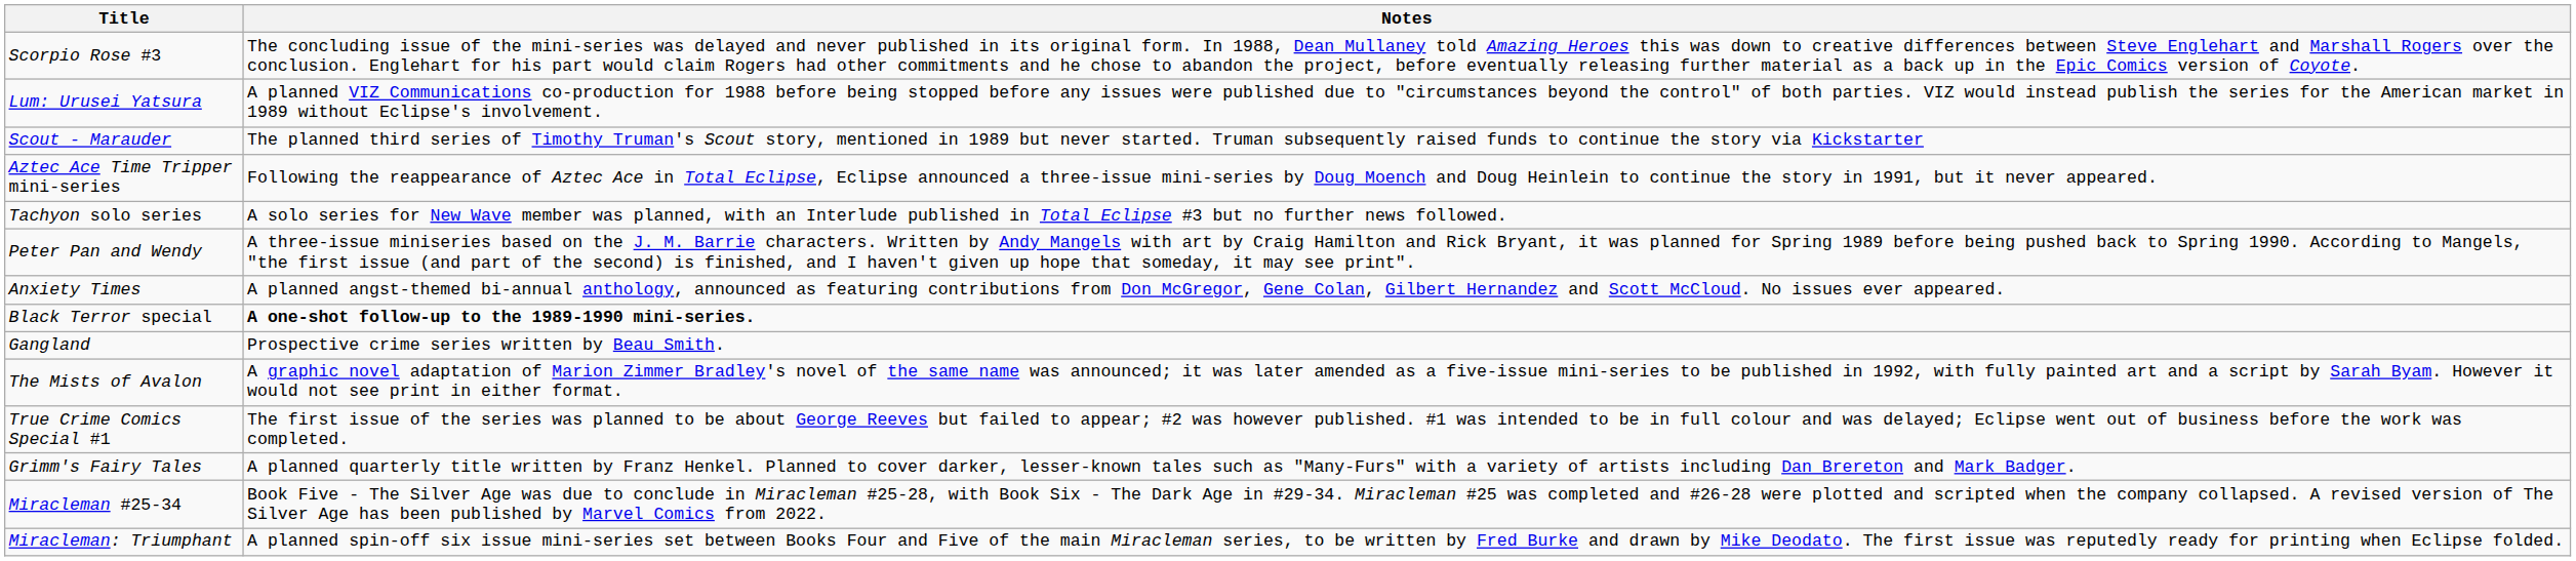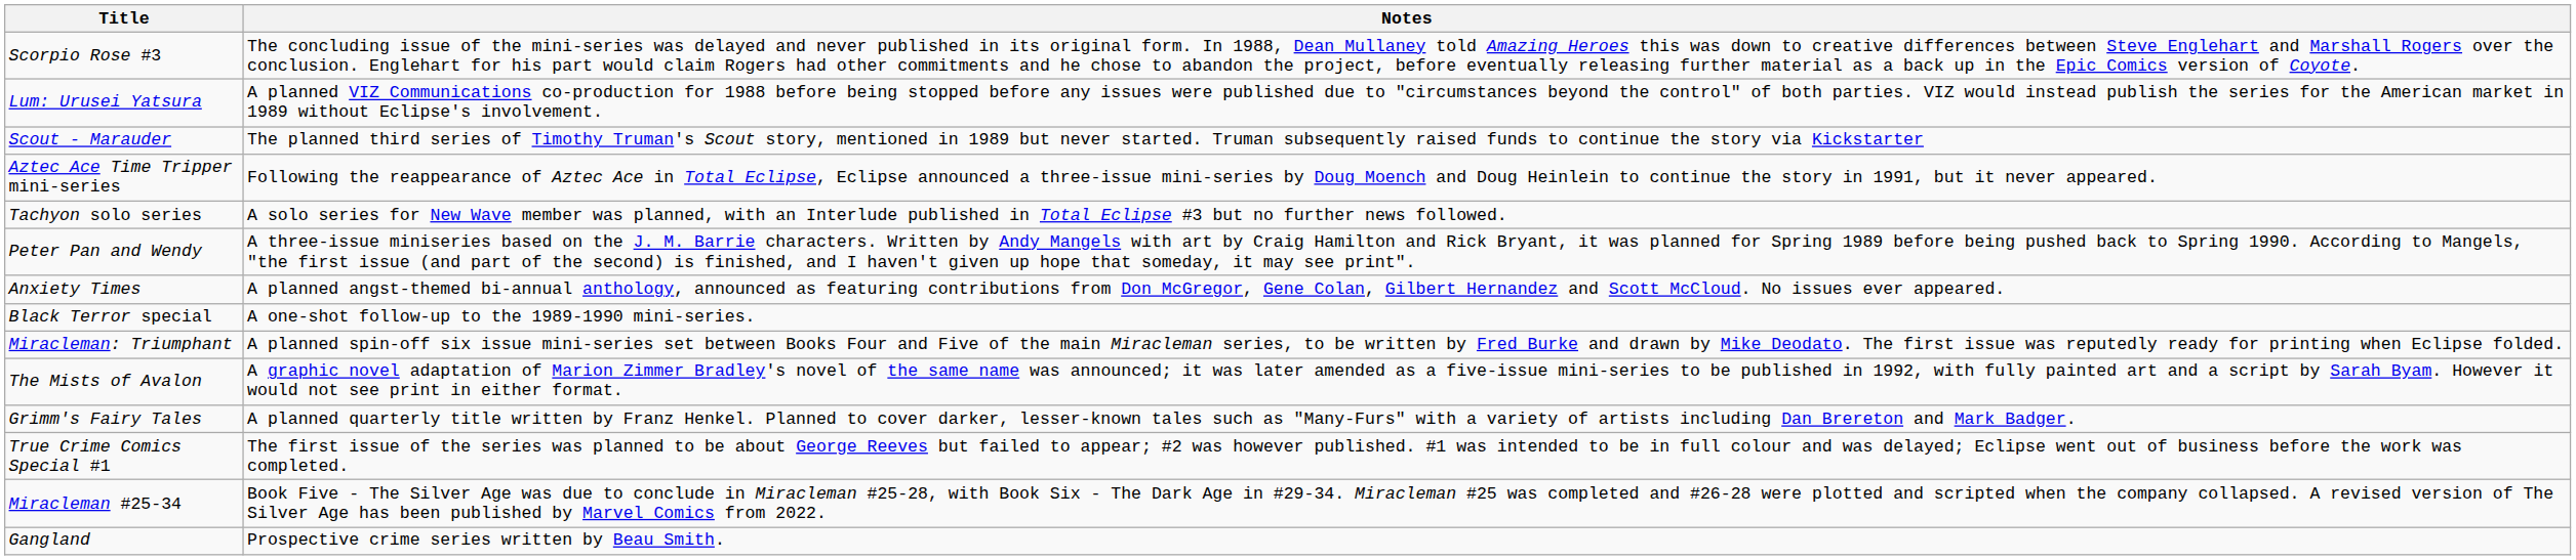 <table class="wikitable sortable">
 <tr>
 <th>Title</th>
 <th>Notes</th>
 </tr>
 <tr>
 <td><em>Scorpio Rose</em> #3</td>
 <td>The concluding issue of the mini-series was delayed and never published in its original form. In 1988, <a href='#'>Dean Mullaney</a> told <em><a href='#'>Amazing Heroes</a></em> this was down to creative differences between <a href='#'>Steve Englehart</a> and <a href='#'>Marshall Rogers</a> over the conclusion. Englehart for his part would claim Rogers had other commitments and he chose to abandon the project, before eventually releasing further material as a back up in the <a href='#'>Epic Comics</a> version of <em><a href='#'>Coyote</a></em>.</td>
 </tr>
 <tr>
 <td><em><a href='#'>Lum: Urusei Yatsura</a></em></td>
 <td>A planned <a href='#'>VIZ Communications</a> co-production for 1988 before being stopped before any issues were published due to "circumstances beyond the control" of both parties. VIZ would instead publish the series for the American market in 1989 without Eclipse's involvement.</td>
 </tr>
 <tr>
 <td><em><a href='#'>Scout - Marauder</a></em></td>
 <td>The planned third series of <a href='#'>Timothy Truman</a>'s <em>Scout</em> story, mentioned in 1989 but never started. Truman subsequently raised funds to continue the story via <a href='#'>Kickstarter</a></td>
 </tr>
 <tr>
 <td><em><a href='#'>Aztec Ace</a></em> <em>Time Tripper</em> mini-series</td>
 <td>Following the reappearance of <em>Aztec Ace</em> in <em><a href='#'>Total Eclipse</a></em>, Eclipse announced a three-issue mini-series by <a href='#'>Doug Moench</a> and Doug Heinlein to continue the story in 1991, but it never appeared.</td>
 </tr>
 <tr>
 <td><em>Tachyon</em> solo series</td>
 <td>A solo series for <a href='#'>New Wave</a> member was planned, with an Interlude published in <em><a href='#'>Total Eclipse</a></em> #3 but no further news followed.</td>
 </tr>
 <tr>
 <td><em>Peter Pan and Wendy</em></td>
 <td>A three-issue miniseries based on the <a href='#'>J. M. Barrie</a> characters. Written by <a href='#'>Andy Mangels</a> with art by Craig Hamilton and Rick Bryant, it was planned for Spring 1989 before being pushed back to Spring 1990. According to Mangels, "the first issue (and part of the second) is finished, and I haven't given up hope that someday, it may see print".</td>
 </tr>
 <tr>
 <td><em>Anxiety Times</em></td>
 <td>A planned angst-themed bi-annual <a href='#'>anthology</a>, announced as featuring contributions from <a href='#'>Don McGregor</a>, <a href='#'>Gene Colan</a>, <a href='#'>Gilbert Hernandez</a> and <a href='#'>Scott McCloud</a>. No issues ever appeared.</td>
 </tr>
 <tr>
 <td><em>Black Terror</em> special</td>
-<td><strong>A one-shot follow-up to the 1989-1990 mini-series.</strong></td>
+<td>A one-shot follow-up to the 1989-1990 mini-series.</td>
 </tr>
 <tr>
-<td><em>Gangland</em></td>
-<td>Prospective crime series written by <a href='#'>Beau Smith</a>.</td>
+<td><em><a href='#'>Miracleman</a>: Triumphant</em></td>
+<td>A planned spin-off six issue mini-series set between Books Four and Five of the main <em>Miracleman</em> series, to be written by <a href='#'>Fred Burke</a> and drawn by <a href='#'>Mike Deodato</a>. The first issue was reputedly ready for printing when Eclipse folded.</td>
 </tr>
 <tr>
 <td><em>The Mists of Avalon</em></td>
 <td>A <a href='#'>graphic novel</a> adaptation of <a href='#'>Marion Zimmer Bradley</a>'s novel of <a href='#'>the same name</a> was announced; it was later amended as a five-issue mini-series to be published in 1992, with fully painted art and a script by <a href='#'>Sarah Byam</a>. However it would not see print in either format.</td>
 </tr>
 <tr>
+<td><em>Grimm's Fairy Tales</em></td>
+<td>A planned quarterly title written by Franz Henkel. Planned to cover darker, lesser-known tales such as "Many-Furs" with a variety of artists including <a href='#'>Dan Brereton</a> and <a href='#'>Mark Badger</a>.</td>
+</tr>
+<tr>
 <td><em>True Crime Comics Special</em> #1</td>
 <td>The first issue of the series was planned to be about <a href='#'>George Reeves</a> but failed to appear; #2 was however published. #1 was intended to be in full colour and was delayed; Eclipse went out of business before the work was completed.</td>
-</tr>
-<tr>
-<td><em>Grimm's Fairy Tales</em></td>
-<td>A planned quarterly title written by Franz Henkel. Planned to cover darker, lesser-known tales such as "Many-Furs" with a variety of artists including <a href='#'>Dan Brereton</a> and <a href='#'>Mark Badger</a>.</td>
 </tr>
 <tr>
 <td><em><a href='#'>Miracleman</a></em> #25-34</td>
 <td>Book Five - The Silver Age was due to conclude in <em>Miracleman</em> #25-28, with Book Six - The Dark Age in #29-34. <em>Miracleman</em> #25 was completed and #26-28 were plotted and scripted when the company collapsed. A revised version of The Silver Age has been published by <a href='#'>Marvel Comics</a> from 2022.</td>
 </tr>
 <tr>
-<td><em><a href='#'>Miracleman</a>: Triumphant</em></td>
-<td>A planned spin-off six issue mini-series set between Books Four and Five of the main <em>Miracleman</em> series, to be written by <a href='#'>Fred Burke</a> and drawn by <a href='#'>Mike Deodato</a>. The first issue was reputedly ready for printing when Eclipse folded.</td>
+<td><em>Gangland</em></td>
+<td>Prospective crime series written by <a href='#'>Beau Smith</a>.</td>
 </tr>
 </table>
